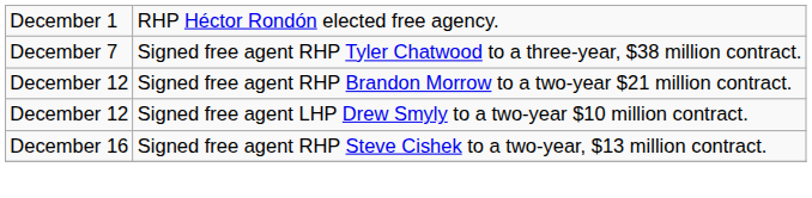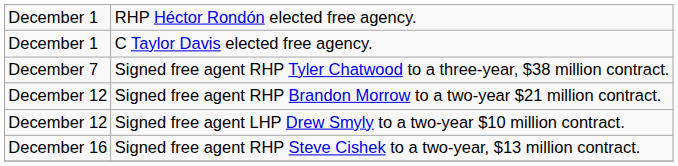 <table class="wikitable">
 <tr>
 <td>December 1</td>
 <td>RHP <a href='#'>Héctor Rondón</a> elected free agency.</td>
+</tr>
+<tr>
+<td>December 1</td>
+<td>C <a href='#'>Taylor Davis</a> elected free agency.</td>
 </tr>
 <tr>
 <td>December 7</td>
 <td>Signed free agent RHP <a href='#'>Tyler Chatwood</a> to a three-year, $38 million contract.</td>
 </tr>
 <tr>
 <td>December 12</td>
 <td>Signed free agent RHP <a href='#'>Brandon Morrow</a> to a two-year $21 million contract.</td>
 </tr>
 <tr>
 <td>December 12</td>
 <td>Signed free agent LHP <a href='#'>Drew Smyly</a> to a two-year $10 million contract.</td>
 </tr>
 <tr>
 <td>December 16</td>
 <td>Signed free agent RHP <a href='#'>Steve Cishek</a> to a two-year, $13 million contract.</td>
 </tr>
 <tr>
 </tr>
 </table>
